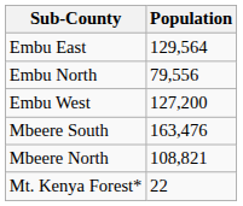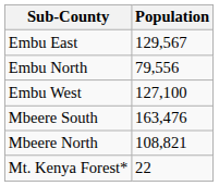 <table class="wikitable">
 <tr>
 <th>Sub-County</th>
 <th>Population</th>
 </tr>
 <tr>
 <td>Embu East</td>
-<td>129,564</td>
+<td>129,567</td>
 </tr>
 <tr>
 <td>Embu North</td>
 <td>79,556</td>
 </tr>
 <tr>
 <td>Embu West</td>
-<td>127,200</td>
+<td>127,100</td>
 </tr>
 <tr>
 <td>Mbeere South</td>
 <td>163,476</td>
 </tr>
 <tr>
 <td>Mbeere North</td>
 <td>108,821</td>
 </tr>
 <tr>
 <td>Mt. Kenya Forest*</td>
 <td>22</td>
 </tr>
 </table>
